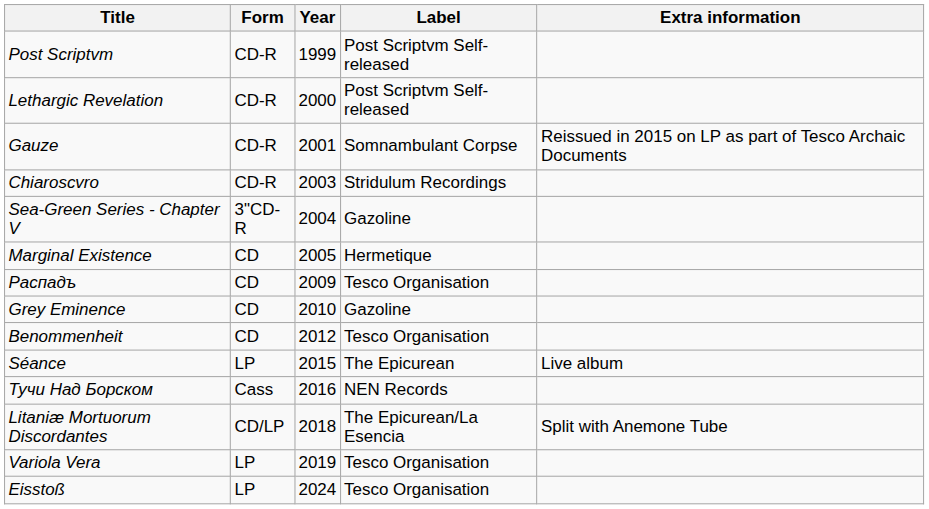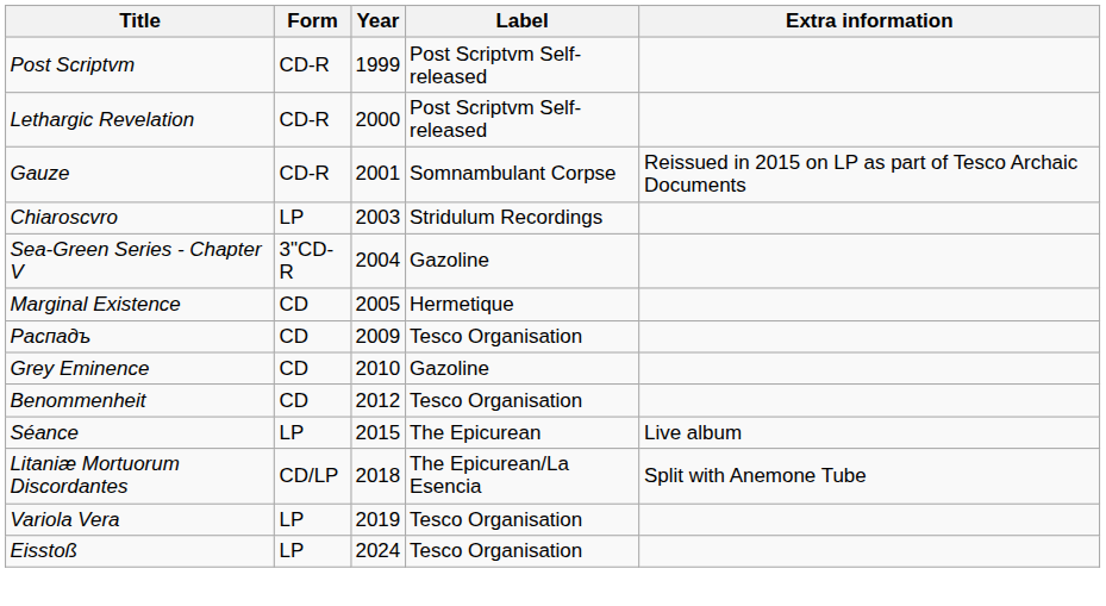 <table class="wikitable">
 <tr>
 <th>Title</th>
 <th>Form</th>
 <th>Year</th>
 <th>Label</th>
 <th>Extra information</th>
 </tr>
 <tr>
 <td><em>Post Scriptvm</em></td>
 <td>CD-R</td>
 <td>1999</td>
 <td>Post Scriptvm Self-released</td>
 <td></td>
 </tr>
 <tr>
 <td><em>Lethargic Revelation</em></td>
 <td>CD-R</td>
 <td>2000</td>
 <td>Post Scriptvm Self-released</td>
 <td></td>
 </tr>
 <tr>
 <td><em>Gauze</em></td>
 <td>CD-R</td>
 <td>2001</td>
 <td>Somnambulant Corpse</td>
 <td>Reissued in 2015 on LP as part of Tesco Archaic Documents</td>
 </tr>
 <tr>
 <td><em>Chiaroscvro</em></td>
-<td>CD-R</td>
+<td>LP</td>
 <td>2003</td>
 <td>Stridulum Recordings</td>
 <td></td>
 </tr>
 <tr>
 <td><em>Sea-Green Series - Chapter V</em></td>
 <td>3"CD-R</td>
 <td>2004</td>
 <td>Gazoline</td>
 <td></td>
 </tr>
 <tr>
 <td><em>Marginal Existence</em></td>
 <td>CD</td>
 <td>2005</td>
 <td>Hermetique</td>
 <td></td>
 </tr>
 <tr>
 <td><em>Распадъ</em></td>
 <td>CD</td>
 <td>2009</td>
 <td>Tesco Organisation</td>
 <td></td>
 </tr>
 <tr>
 <td><em>Grey Eminence</em></td>
 <td>CD</td>
 <td>2010</td>
 <td>Gazoline</td>
 <td></td>
 </tr>
 <tr>
 <td><em>Benommenheit</em></td>
 <td>CD</td>
 <td>2012</td>
 <td>Tesco Organisation</td>
 <td></td>
 </tr>
 <tr>
 <td><em>Séance</em></td>
 <td>LP</td>
 <td>2015</td>
 <td>The Epicurean</td>
 <td>Live album</td>
 </tr>
 <tr>
-<td><em>Тучи Над Борском</em></td>
-<td>Cass</td>
-<td>2016</td>
-<td>NEN Records</td>
-<td></td>
-</tr>
-<tr>
 <td><em>Litaniæ Mortuorum Discordantes</em></td>
 <td>CD/LP</td>
 <td>2018</td>
 <td>The Epicurean/La Esencia</td>
 <td>Split with Anemone Tube</td>
 </tr>
 <tr>
 <td><em>Variola Vera</em></td>
 <td>LP</td>
 <td>2019</td>
 <td>Tesco Organisation</td>
 <td></td>
 </tr>
 <tr>
 <td><em>Eisstoß</em></td>
 <td>LP</td>
 <td>2024</td>
 <td>Tesco Organisation</td>
 <td></td>
 </tr>
 </table>
